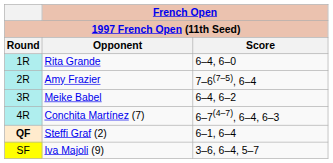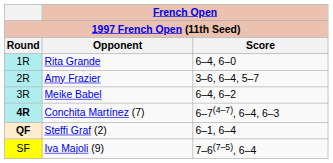 <table class="wikitable collapsible collapsed">
 <tr>
 <th></th>
 <th colspan=2 style="background:#ebc2af;"><a href='#'>French Open</a></th>
 </tr>
 <tr>
 <th colspan=3 style="background:#ebc2af;"><a href='#'>1997 French Open</a> (11th Seed)</th>
 </tr>
 <tr>
 <th>Round</th>
 <th width=225>Opponent</th>
 <th width=200>Score</th>
 </tr>
 <tr>
 <td style="text-align:center; background:#afeeee;">1R</td>
 <td> <a href='#'>Rita Grande</a></td>
 <td>6–4, 6–0</td>
 </tr>
 <tr>
 <td style="text-align:center; background:#afeeee;">2R</td>
 <td> <a href='#'>Amy Frazier</a></td>
-<td>7–6<sup>(7–5)</sup>, 6–4</td>
+<td>3–6, 6–4, 5–7</td>
 </tr>
 <tr>
 <td style="text-align:center; background:#afeeee;">3R</td>
 <td> <a href='#'>Meike Babel</a></td>
 <td>6–4, 6–2</td>
 </tr>
 <tr>
-<td style="text-align:center; background:#afeeee;">4R</td>
+<td style="text-align:center; background:#afeeee;"><strong>4R</strong></td>
 <td> <a href='#'>Conchita Martínez</a> (7)</td>
 <td>6–7<sup>(4–7)</sup>, 6–4, 6–3</td>
 </tr>
 <tr>
 <td style="text-align:center; background:#ffebcd;"><strong>QF</strong></td>
 <td> <a href='#'>Steffi Graf</a> (2)</td>
 <td>6–1, 6–4</td>
 </tr>
 <tr>
 <td style="text-align:center; background:yellow;">SF</td>
 <td> <a href='#'>Iva Majoli</a> (9)</td>
-<td>3–6, 6–4, 5–7</td>
+<td>7–6<sup>(7–5)</sup>, 6–4</td>
 </tr>
 </table>
